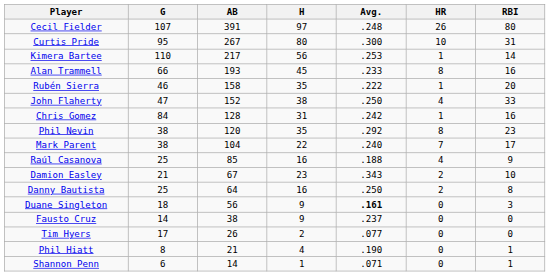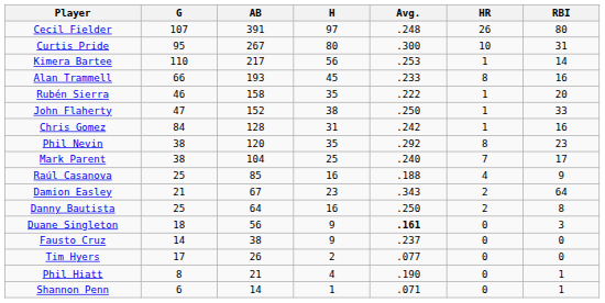 <table class="wikitable sortable">
 <tr>
 <th bgcolor="#DDDDFF" width="16%">Player</th>
 <th bgcolor="#DDDDFF" width="9%">G</th>
 <th bgcolor="#DDDDFF" width="9%">AB</th>
 <th bgcolor="#DDDDFF" width="9%">H</th>
 <th bgcolor="#DDDDFF" width="9%">Avg.</th>
 <th bgcolor="#DDDDFF" width="9%">HR</th>
 <th bgcolor="#DDDDFF" width="9%">RBI</th>
 </tr>
 <tr align="center">
 <td><a href='#'>Cecil Fielder</a></td>
 <td>107</td>
 <td>391</td>
 <td>97</td>
 <td>.248</td>
 <td>26</td>
 <td>80</td>
 </tr>
 <tr align="center">
 <td><a href='#'>Curtis Pride</a></td>
 <td>95</td>
 <td>267</td>
 <td>80</td>
 <td>.300</td>
 <td>10</td>
 <td>31</td>
 </tr>
 <tr align="center">
 <td><a href='#'>Kimera Bartee</a></td>
 <td>110</td>
 <td>217</td>
 <td>56</td>
 <td>.253</td>
 <td>1</td>
 <td>14</td>
 </tr>
 <tr align=center>
 <td><a href='#'>Alan Trammell</a></td>
 <td>66</td>
 <td>193</td>
 <td>45</td>
 <td>.233</td>
 <td>8</td>
 <td>16</td>
 </tr>
 <tr align="center">
 <td><a href='#'>Rubén Sierra</a></td>
 <td>46</td>
 <td>158</td>
 <td>35</td>
 <td>.222</td>
 <td>1</td>
 <td>20</td>
 </tr>
 <tr align="center">
 <td><a href='#'>John Flaherty</a></td>
 <td>47</td>
 <td>152</td>
 <td>38</td>
 <td>.250</td>
-<td>4</td>
+<td>1</td>
 <td>33</td>
 </tr>
 <tr align="center">
 <td><a href='#'>Chris Gomez</a></td>
 <td>84</td>
 <td>128</td>
 <td>31</td>
 <td>.242</td>
 <td>1</td>
 <td>16</td>
 </tr>
 <tr align="center">
 <td><a href='#'>Phil Nevin</a></td>
 <td>38</td>
 <td>120</td>
 <td>35</td>
 <td>.292</td>
 <td>8</td>
 <td>23</td>
 </tr>
 <tr align="center">
 <td><a href='#'>Mark Parent</a></td>
 <td>38</td>
 <td>104</td>
-<td>22</td>
+<td>25</td>
 <td>.240</td>
 <td>7</td>
 <td>17</td>
 </tr>
 <tr align="center">
 <td><a href='#'>Raúl Casanova</a></td>
 <td>25</td>
 <td>85</td>
 <td>16</td>
 <td>.188</td>
 <td>4</td>
 <td>9</td>
 </tr>
 <tr align=center>
 <td><a href='#'>Damion Easley</a></td>
 <td>21</td>
 <td>67</td>
 <td>23</td>
 <td>.343</td>
 <td>2</td>
-<td>10</td>
+<td>64</td>
 </tr>
 <tr align=center>
 <td><a href='#'>Danny Bautista</a></td>
 <td>25</td>
 <td>64</td>
 <td>16</td>
 <td>.250</td>
 <td>2</td>
 <td>8</td>
 </tr>
 <tr align=center>
 <td><a href='#'>Duane Singleton</a></td>
 <td>18</td>
 <td>56</td>
 <td>9</td>
 <td><strong>.161</strong></td>
 <td>0</td>
 <td>3</td>
 </tr>
 <tr align=center>
 <td><a href='#'>Fausto Cruz</a></td>
 <td>14</td>
 <td>38</td>
 <td>9</td>
 <td>.237</td>
 <td>0</td>
 <td>0</td>
 </tr>
 <tr align=center>
 <td><a href='#'>Tim Hyers</a></td>
 <td>17</td>
 <td>26</td>
 <td>2</td>
 <td>.077</td>
 <td>0</td>
 <td>0</td>
 </tr>
 <tr align=center>
 <td><a href='#'>Phil Hiatt</a></td>
 <td>8</td>
 <td>21</td>
 <td>4</td>
 <td>.190</td>
 <td>0</td>
 <td>1</td>
 </tr>
 <tr align=center>
 <td><a href='#'>Shannon Penn</a></td>
 <td>6</td>
 <td>14</td>
 <td>1</td>
 <td>.071</td>
 <td>0</td>
 <td>1</td>
 </tr>
 </table>
